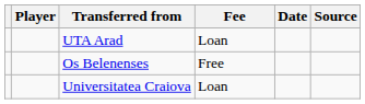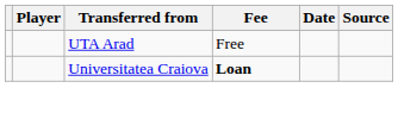 <table class="wikitable plainrowheaders sortable">
 <tr>
 <th></th>
 <th scope="col">Player</th>
 <th>Transferred from</th>
 <th style="width: 80px;">Fee</th>
 <th scope="col">Date</th>
 <th scope="col">Source</th>
 </tr>
 <tr>
 <td align="center"></td>
 <td> </td>
 <td> <a href='#'>UTA Arad</a></td>
-<td>Loan</td>
-<td></td>
-<td></td>
-</tr>
-<tr>
-<td align="center"></td>
-<td> </td>
-<td> <a href='#'>Os Belenenses</a></td>
 <td>Free</td>
 <td></td>
 <td></td>
 </tr>
 <tr>
 <td align="center"></td>
 <td> </td>
 <td> <a href='#'>Universitatea Craiova</a></td>
-<td>Loan</td>
+<td><strong>Loan</strong></td>
 <td></td>
 <td></td>
 </tr>
 </table>
